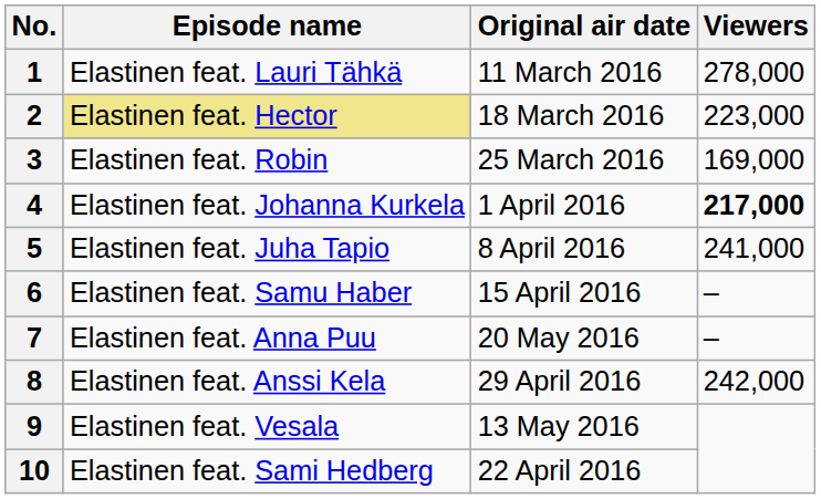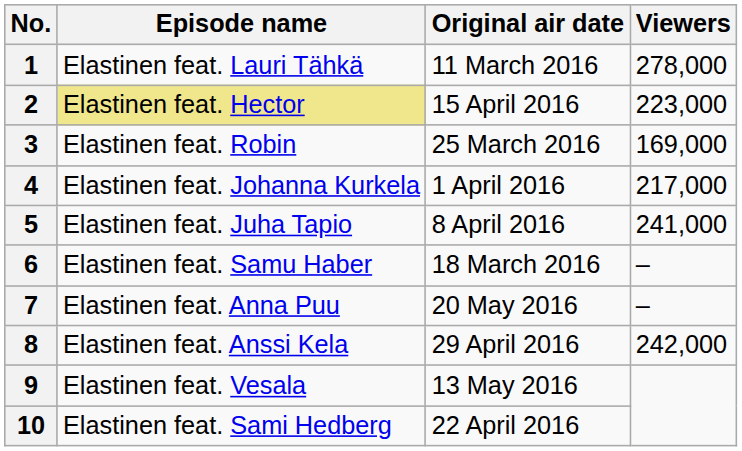 <table class="wikitable" style="text-align: left; margin-bottom: 10px;">
 <tr>
 <th>No.</th>
 <th>Episode name</th>
 <th>Original air date</th>
 <th>Viewers</th>
 </tr>
 <tr>
 <th>1</th>
 <td>Elastinen feat. <a href='#'>Lauri Tähkä</a></td>
 <td>11 March 2016</td>
 <td>278,000</td>
 </tr>
 <tr>
 <th>2</th>
 <td style="background: khaki;">Elastinen feat. <a href='#'>Hector</a></td>
-<td>18 March 2016</td>
+<td>15 April 2016</td>
 <td>223,000</td>
 </tr>
 <tr>
 <th>3</th>
 <td>Elastinen feat. <a href='#'>Robin</a></td>
 <td>25 March 2016</td>
 <td>169,000</td>
 </tr>
 <tr>
 <th>4</th>
 <td>Elastinen feat. <a href='#'>Johanna Kurkela</a></td>
 <td>1 April 2016</td>
-<td><strong>217,000</strong></td>
+<td>217,000</td>
 </tr>
 <tr>
 <th>5</th>
 <td>Elastinen feat. <a href='#'>Juha Tapio</a></td>
 <td>8 April 2016</td>
 <td>241,000</td>
 </tr>
 <tr>
 <th>6</th>
 <td>Elastinen feat. <a href='#'>Samu Haber</a></td>
-<td>15 April 2016</td>
+<td>18 March 2016</td>
 <td>–</td>
 </tr>
 <tr>
 <th>7</th>
 <td>Elastinen feat. <a href='#'>Anna Puu</a></td>
 <td>20 May 2016</td>
 <td>–</td>
 </tr>
 <tr>
 <th>8</th>
 <td>Elastinen feat. <a href='#'>Anssi Kela</a></td>
 <td>29 April 2016</td>
 <td>242,000</td>
 </tr>
 <tr>
 <th>9</th>
 <td>Elastinen feat. <a href='#'>Vesala</a></td>
 <td>13 May 2016</td>
 </tr>
 <tr>
 <th>10</th>
 <td>Elastinen feat. <a href='#'>Sami Hedberg</a></td>
 <td>22 April 2016</td>
 </tr>
 </table>
